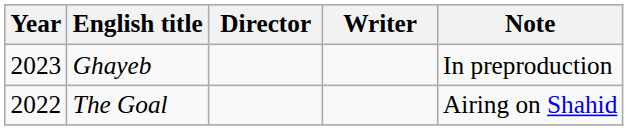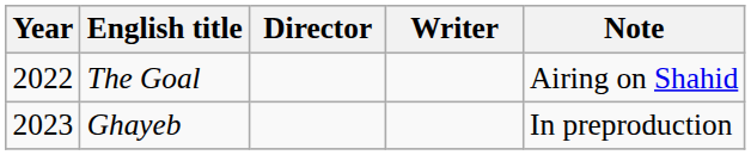 <table class="wikitable">
 <tr>
 <th>Year</th>
 <th>English title</th>
 <th width=65>Director</th>
 <th width=65>Writer</th>
 <th>Note</th>
 </tr>
 <tr>
+<td>2022</td>
+<td><em>The Goal</em></td>
+<td></td>
+<td></td>
+<td>Airing on <a href='#'>Shahid</a></td>
+</tr>
+<tr>
 <td>2023</td>
 <td><em>Ghayeb</em></td>
 <td></td>
 <td></td>
 <td>In preproduction</td>
 </tr>
-<tr>
-<td>2022</td>
-<td><em>The Goal</em></td>
-<td></td>
-<td></td>
-<td>Airing on <a href='#'>Shahid</a></td>
-</tr>
 </table>
